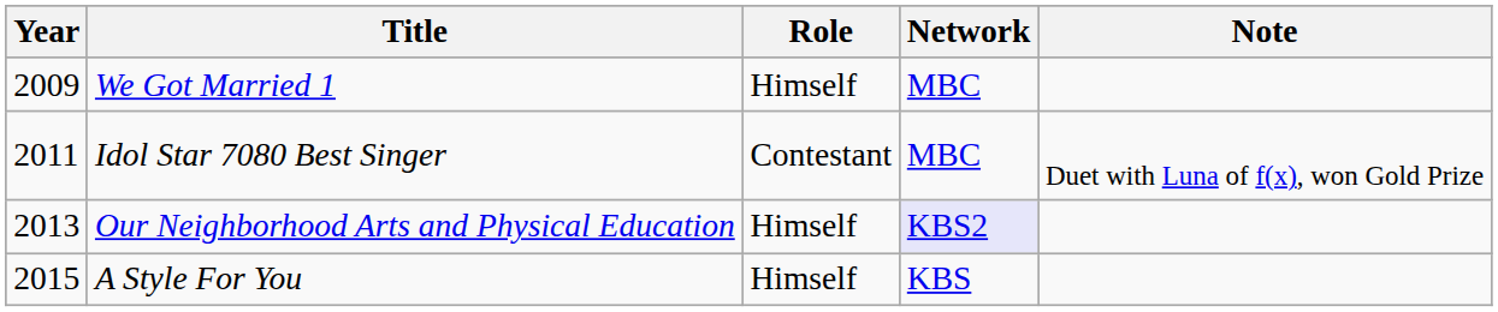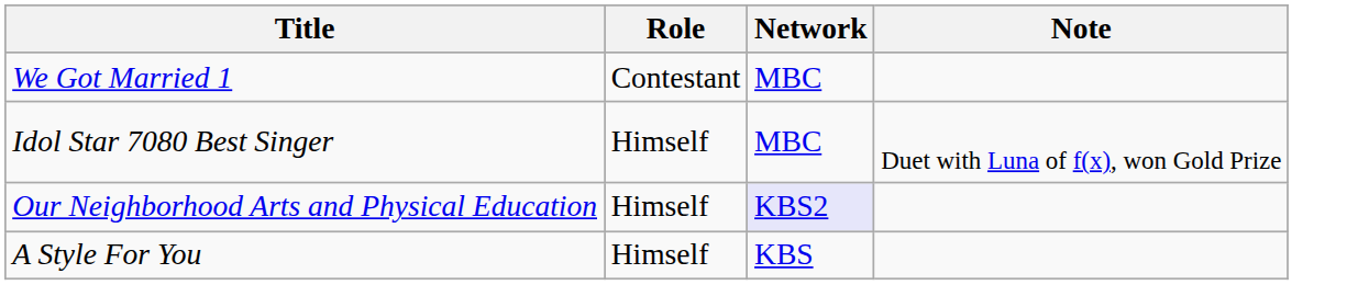 <table class="wikitable" border="1">
 <tr>
-<th>Year</th>
 <th>Title</th>
 <th>Role</th>
 <th>Network</th>
 <th>Note</th>
 </tr>
 <tr>
-<td>2009</td>
 <td><em><a href='#'>We Got Married 1</a></em></td>
-<td>Himself</td>
+<td>Contestant</td>
 <td><a href='#'>MBC</a></td>
 <td></td>
 </tr>
 <tr>
-<td>2011</td>
 <td><em>Idol Star 7080 Best Singer</em></td>
-<td>Contestant</td>
+<td>Himself</td>
 <td><a href='#'>MBC</a></td>
 <td><br><small>Duet with <a href='#'>Luna</a> of <a href='#'>f(x)</a>, won Gold Prize</small></td>
 </tr>
 <tr>
-<td>2013</td>
 <td><em><a href='#'>Our Neighborhood Arts and Physical Education</a></em></td>
 <td>Himself</td>
 <td style="background: lavender;"><a href='#'>KBS2</a></td>
 <td></td>
 </tr>
 <tr>
-<td>2015</td>
 <td><em>A Style For You</em></td>
 <td>Himself</td>
 <td><a href='#'>KBS</a></td>
 <td></td>
 </tr>
 </table>
